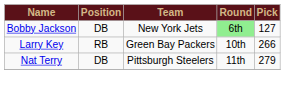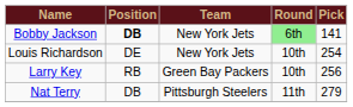 <table class="wikitable" style="text-align: center;">
 <tr>
 <th style="background:#5a1118; color:#d3b787;">Name</th>
 <th style="background:#5a1118; color:#d3b787;">Position</th>
 <th style="background:#5a1118; color:#d3b787;">Team</th>
 <th style="background:#5a1118; color:#d3b787;">Round</th>
 <th style="background:#5a1118; color:#d3b787;">Pick</th>
 </tr>
 <tr>
 <td><a href='#'>Bobby Jackson</a></td>
-<td>DB</td>
+<td><strong>DB</strong></td>
 <td>New York Jets</td>
 <td style="background: lightgreen;">6th</td>
-<td>127</td>
+<td>141</td>
+</tr>
+<tr>
+<td>Louis Richardson</td>
+<td>DE</td>
+<td>New York Jets</td>
+<td>10th</td>
+<td>254</td>
 </tr>
 <tr>
 <td><a href='#'>Larry Key</a></td>
 <td>RB</td>
 <td>Green Bay Packers</td>
 <td>10th</td>
-<td>266</td>
+<td>256</td>
 </tr>
 <tr>
 <td><a href='#'>Nat Terry</a></td>
 <td>DB</td>
 <td>Pittsburgh Steelers</td>
 <td>11th</td>
 <td>279</td>
 </tr>
 <tr>
 </tr>
 </table>
